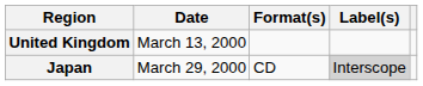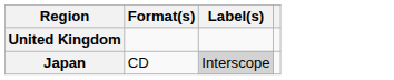 <table class="wikitable plainrowheaders">
 <tr>
 <th scope="col">Region</th>
-<th scope="col">Date</th>
 <th scope="col">Format(s)</th>
 <th scope="col">Label(s)</th>
 <th scope="col"></th>
 </tr>
 <tr>
 <th scope="row">United Kingdom</th>
-<td>March 13, 2000</td>
 <td></td>
 <td></td>
 <td></td>
 </tr>
 <tr>
 <th scope="row">Japan</th>
-<td>March 29, 2000</td>
 <td>CD</td>
 <td style="background: lightgrey;">Interscope</td>
 <td></td>
 </tr>
 </table>
